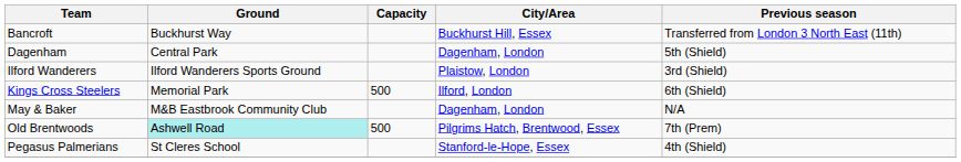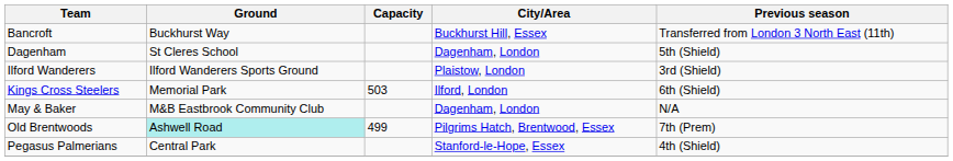 <table class="wikitable sortable" width=100%>
 <tr>
 <th>Team</th>
 <th>Ground</th>
 <th>Capacity</th>
 <th>City/Area</th>
 <th>Previous season</th>
 </tr>
 <tr>
 <td>Bancroft</td>
 <td>Buckhurst Way</td>
 <td></td>
 <td><a href='#'>Buckhurst Hill</a>, <a href='#'>Essex</a></td>
 <td>Transferred from <a href='#'>London 3 North East</a> (11th)</td>
 </tr>
 <tr>
 <td>Dagenham</td>
-<td>Central Park</td>
+<td>St Cleres School</td>
 <td></td>
 <td><a href='#'>Dagenham</a>, <a href='#'>London</a></td>
 <td>5th (Shield)</td>
 </tr>
 <tr>
 <td>Ilford Wanderers</td>
 <td>Ilford Wanderers Sports Ground</td>
 <td></td>
 <td><a href='#'>Plaistow</a>, <a href='#'>London</a></td>
 <td>3rd (Shield)</td>
 </tr>
 <tr>
 <td><a href='#'>Kings Cross Steelers</a></td>
 <td>Memorial Park</td>
-<td>500</td>
+<td>503</td>
 <td><a href='#'>Ilford</a>, <a href='#'>London</a></td>
 <td>6th (Shield)</td>
 </tr>
 <tr>
 <td>May & Baker</td>
 <td>M&B Eastbrook Community Club</td>
 <td></td>
 <td><a href='#'>Dagenham</a>, <a href='#'>London</a></td>
 <td>N/A</td>
 </tr>
 <tr>
 <td>Old Brentwoods</td>
 <td style="background: paleturquoise;">Ashwell Road</td>
-<td>500</td>
+<td>499</td>
 <td><a href='#'>Pilgrims Hatch</a>, <a href='#'>Brentwood</a>, <a href='#'>Essex</a></td>
 <td>7th (Prem)</td>
 </tr>
 <tr>
 <td>Pegasus Palmerians</td>
-<td>St Cleres School</td>
+<td>Central Park</td>
 <td></td>
 <td><a href='#'>Stanford-le-Hope</a>, <a href='#'>Essex</a></td>
 <td>4th (Shield)</td>
 </tr>
 <tr>
 </tr>
 </table>
